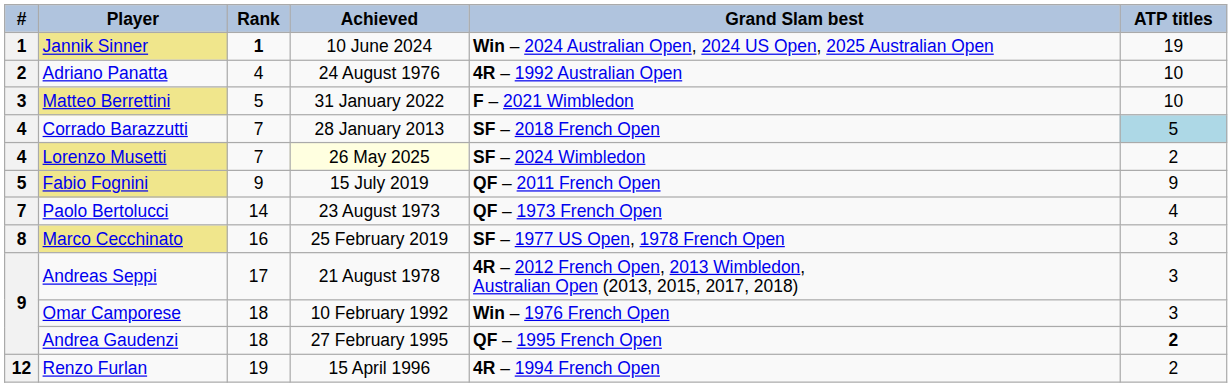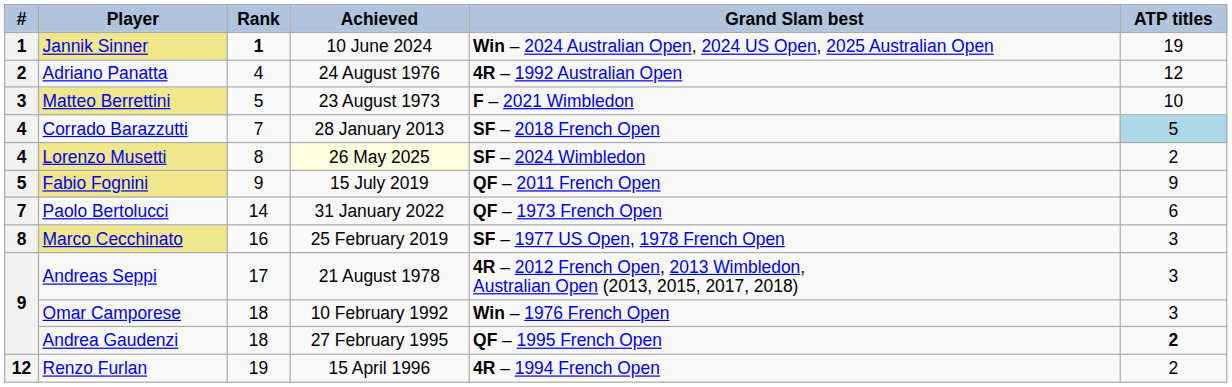 <table class="wikitable sortable" width=80% style="font-size:90%; text-align:center;">
 <tr>
 <th style=background:lightsteelblue>#</th>
 <th style=background:lightsteelblue>Player</th>
 <th style=background:lightsteelblue>Rank</th>
 <th style=background:lightsteelblue>Achieved</th>
 <th style=background:lightsteelblue>Grand Slam best</th>
 <th style=background:lightsteelblue>ATP titles</th>
 </tr>
 <tr>
 <th>1</th>
 <td align=left bgcolor=khaki><a href='#'>Jannik Sinner</a></td>
 <td><strong>1</strong></td>
 <td>10 June 2024</td>
 <td align=left><strong>Win</strong> – <a href='#'>2024 Australian Open</a>, <a href='#'>2024 US Open</a>, <a href='#'>2025 Australian Open</a></td>
 <td>19</td>
 </tr>
 <tr>
 <th>2</th>
 <td align=left><a href='#'>Adriano Panatta</a></td>
 <td>4</td>
 <td>24 August 1976</td>
 <td align=left><strong>4R</strong> – <a href='#'>1992 Australian Open</a></td>
-<td>10</td>
+<td>12</td>
 </tr>
 <tr>
 <th>3</th>
 <td align=left bgcolor=khaki><a href='#'>Matteo Berrettini</a></td>
 <td>5</td>
-<td>31 January 2022</td>
+<td>23 August 1973</td>
 <td align=left><strong>F</strong> – <a href='#'>2021 Wimbledon</a></td>
 <td>10</td>
 </tr>
 <tr>
 <th>4</th>
 <td align=left><a href='#'>Corrado Barazzutti</a></td>
 <td>7</td>
 <td>28 January 2013</td>
 <td align=left><strong>SF</strong> – <a href='#'>2018 French Open</a></td>
 <td style="background: lightblue;">5</td>
 </tr>
 <tr>
 <th>4</th>
 <td align=left bgcolor=khaki><a href='#'>Lorenzo Musetti</a></td>
-<td>7</td>
+<td>8</td>
 <td style="background: lightyellow;">26 May 2025</td>
 <td align=left><strong>SF</strong> – <a href='#'>2024 Wimbledon</a></td>
 <td>2</td>
 </tr>
 <tr>
 <th>5</th>
 <td align=left bgcolor=khaki><a href='#'>Fabio Fognini</a></td>
 <td>9</td>
 <td>15 July 2019</td>
 <td align=left><strong>QF</strong> – <a href='#'>2011 French Open</a></td>
 <td>9</td>
 </tr>
 <tr>
 <th>7</th>
 <td align=left><a href='#'>Paolo Bertolucci</a></td>
 <td>14</td>
-<td>23 August 1973</td>
+<td>31 January 2022</td>
 <td align=left><strong>QF</strong> – <a href='#'>1973 French Open</a></td>
-<td>4</td>
+<td>6</td>
 </tr>
 <tr>
 <th>8</th>
 <td align=left bgcolor=khaki><a href='#'>Marco Cecchinato</a></td>
 <td>16</td>
 <td>25 February 2019</td>
 <td align=left><strong>SF</strong> – <a href='#'>1977 US Open</a>, <a href='#'>1978 French Open</a></td>
 <td>3</td>
 </tr>
 <tr>
 <th rowspan=3>9</th>
 <td align=left><a href='#'>Andreas Seppi</a></td>
 <td>17</td>
 <td>21 August 1978</td>
 <td align=left><strong>4R</strong> – <a href='#'>2012 French Open</a>, <a href='#'>2013 Wimbledon</a>,<br><a href='#'>Australian Open</a> (2013, 2015, 2017, 2018)</td>
 <td>3</td>
 </tr>
 <tr>
 <td align=left><a href='#'>Omar Camporese</a></td>
 <td>18</td>
 <td>10 February 1992</td>
 <td align=left><strong>Win</strong> – <a href='#'>1976 French Open</a></td>
 <td>3</td>
 </tr>
 <tr>
 <td align=left><a href='#'>Andrea Gaudenzi</a></td>
 <td>18</td>
 <td>27 February 1995</td>
 <td align=left><strong>QF</strong> – <a href='#'>1995 French Open</a></td>
 <td><strong>2</strong></td>
 </tr>
 <tr>
 <th>12</th>
 <td align=left><a href='#'>Renzo Furlan</a></td>
 <td>19</td>
 <td>15 April 1996</td>
 <td align=left><strong>4R</strong> – <a href='#'>1994 French Open</a></td>
 <td>2</td>
 </tr>
 </table>
